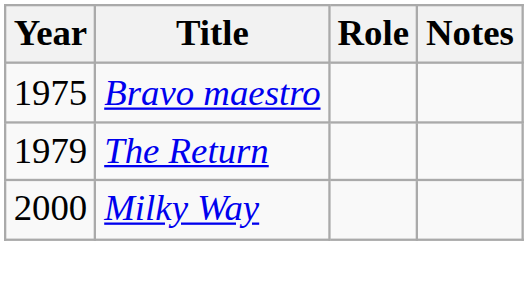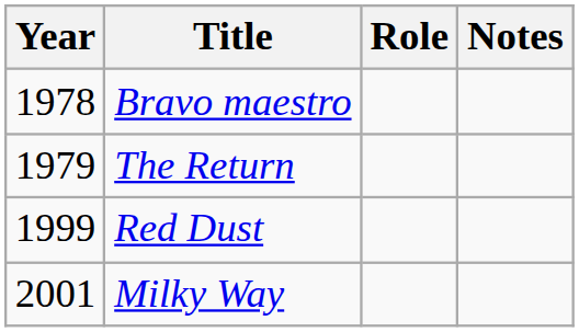 <table class="wikitable sortable">
 <tr>
 <th>Year</th>
 <th>Title</th>
 <th>Role</th>
 <th class="unsortable">Notes</th>
 </tr>
 <tr>
-<td>1975</td>
+<td>1978</td>
 <td><em><a href='#'>Bravo maestro</a></em></td>
 <td></td>
 <td></td>
 </tr>
 <tr>
 <td>1979</td>
 <td><em><a href='#'>The Return</a></em></td>
 <td></td>
 <td></td>
 </tr>
 <tr>
-<td>2000</td>
+<td>1999</td>
+<td><em><a href='#'>Red Dust</a></em></td>
+<td></td>
+<td></td>
+</tr>
+<tr>
+<td>2001</td>
 <td><em><a href='#'>Milky Way</a></em></td>
 <td></td>
 <td></td>
 </tr>
 </table>
